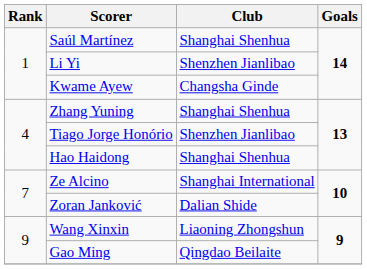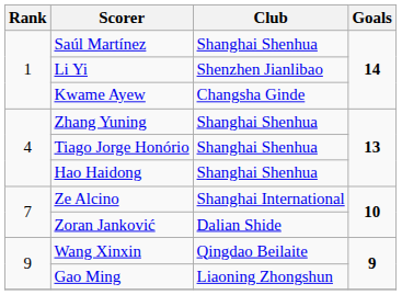 <table class="wikitable">
 <tr>
 <th>Rank</th>
 <th>Scorer</th>
 <th>Club</th>
 <th>Goals</th>
 </tr>
 <tr>
 <td rowspan=3 align=center>1</td>
 <td> <a href='#'>Saúl Martínez</a></td>
 <td><a href='#'>Shanghai Shenhua</a></td>
 <td rowspan=3 align=center><strong>14</strong></td>
 </tr>
 <tr>
 <td> <a href='#'>Li Yi</a></td>
 <td><a href='#'>Shenzhen Jianlibao</a></td>
 </tr>
 <tr>
 <td> <a href='#'>Kwame Ayew</a></td>
 <td><a href='#'>Changsha Ginde</a></td>
 </tr>
 <tr>
 <td rowspan=3 align=center>4</td>
 <td> <a href='#'>Zhang Yuning</a></td>
 <td><a href='#'>Shanghai Shenhua</a></td>
 <td rowspan=3 align=center><strong>13</strong></td>
 </tr>
 <tr>
 <td> <a href='#'>Tiago Jorge Honório</a></td>
-<td><a href='#'>Shenzhen Jianlibao</a></td>
+<td><a href='#'>Shanghai Shenhua</a></td>
 </tr>
 <tr>
 <td> <a href='#'>Hao Haidong</a></td>
 <td><a href='#'>Shanghai Shenhua</a></td>
 </tr>
 <tr>
 <td rowspan=2 align=center>7</td>
 <td> <a href='#'>Ze Alcino</a></td>
 <td><a href='#'>Shanghai International</a></td>
 <td rowspan=2 align=center><strong>10</strong></td>
 </tr>
 <tr>
 <td> <a href='#'>Zoran Janković</a></td>
 <td><a href='#'>Dalian Shide</a></td>
 </tr>
 <tr>
 <td rowspan=2 align=center>9</td>
 <td> <a href='#'>Wang Xinxin</a></td>
-<td><a href='#'>Liaoning Zhongshun</a></td>
+<td><a href='#'>Qingdao Beilaite</a></td>
 <td rowspan=2 align=center><strong>9</strong></td>
 </tr>
 <tr>
 <td> <a href='#'>Gao Ming</a></td>
-<td><a href='#'>Qingdao Beilaite</a></td>
+<td><a href='#'>Liaoning Zhongshun</a></td>
 </tr>
 <tr>
 </tr>
 </table>
